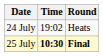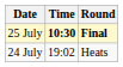 <table class="wikitable">
 <tr>
 <th>Date</th>
 <th>Time</th>
 <th>Round</th>
 </tr>
+<tr style=background:lemonchiffon>
+<td>25 July</td>
+<td><strong>10:30</strong></td>
+<td><strong>Final</strong></td>
+</tr>
 <tr>
 <td>24 July</td>
 <td>19:02</td>
 <td>Heats</td>
 </tr>
-<tr style=background:lemonchiffon>
-<td>25 July</td>
-<td><strong>10:30</strong></td>
-<td><strong>Final</strong></td>
-</tr>
 </table>
